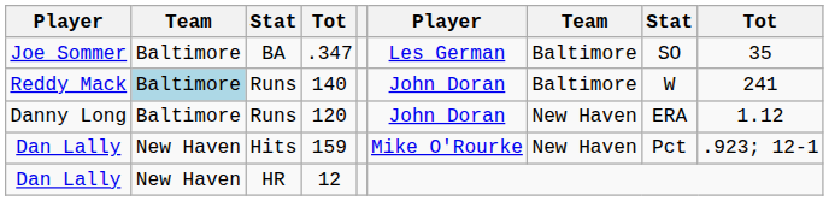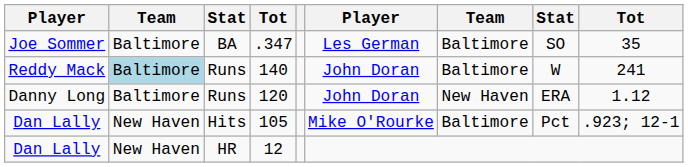 <table class="wikitable" style="text-align:center">
 <tr>
 <th>Player</th>
 <th>Team</th>
 <th>Stat</th>
 <th>Tot</th>
 <th></th>
 <th>Player</th>
 <th>Team</th>
 <th>Stat</th>
 <th>Tot</th>
 </tr>
 <tr>
 <td><a href='#'>Joe Sommer</a></td>
 <td>Baltimore</td>
 <td>BA</td>
 <td>.347</td>
 <td></td>
 <td><a href='#'>Les German</a></td>
 <td>Baltimore</td>
 <td>SO</td>
 <td>35</td>
 </tr>
 <tr>
 <td><a href='#'>Reddy Mack</a></td>
 <td style="background: lightblue;">Baltimore</td>
 <td>Runs</td>
 <td>140</td>
 <td></td>
 <td><a href='#'>John Doran</a></td>
 <td>Baltimore</td>
 <td>W</td>
 <td>241</td>
 </tr>
 <tr>
 <td>Danny Long</td>
 <td>Baltimore</td>
 <td>Runs</td>
 <td>120</td>
 <td></td>
 <td><a href='#'>John Doran</a></td>
 <td>New Haven</td>
 <td>ERA</td>
 <td>1.12</td>
 </tr>
 <tr>
 <td><a href='#'>Dan Lally</a></td>
 <td>New Haven</td>
 <td>Hits</td>
-<td>159</td>
+<td>105</td>
 <td></td>
 <td><a href='#'>Mike O'Rourke</a></td>
-<td>New Haven</td>
+<td>Baltimore</td>
 <td>Pct</td>
 <td>.923; 12-1</td>
 </tr>
 <tr>
 <td><a href='#'>Dan Lally</a></td>
 <td>New Haven</td>
 <td>HR</td>
 <td>12</td>
 <td></td>
 </tr>
 </table>
